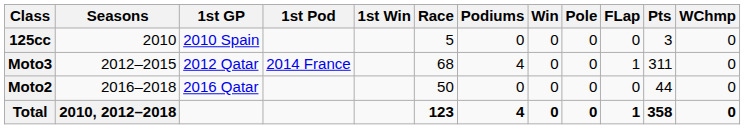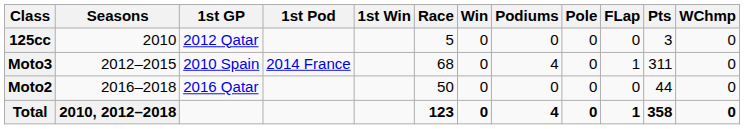 <table class="wikitable" style=text-align:right>
 <tr>
 <th>Class</th>
 <th>Seasons</th>
 <th>1st GP</th>
 <th>1st Pod</th>
 <th>1st Win</th>
 <th>Race</th>
+<th>Win</th>
 <th>Podiums</th>
-<th>Win</th>
 <th>Pole</th>
 <th>FLap</th>
 <th>Pts</th>
 <th>WChmp</th>
 </tr>
 <tr>
 <th>125cc</th>
 <td>2010</td>
-<td align="left"><a href='#'>2010 Spain</a></td>
+<td align="left"><a href='#'>2012 Qatar</a></td>
 <td align="left"></td>
 <td align="left"></td>
 <td>5</td>
 <td>0</td>
 <td>0</td>
 <td>0</td>
 <td>0</td>
 <td>3</td>
 <td>0</td>
 </tr>
 <tr>
 <th>Moto3</th>
 <td>2012–2015</td>
-<td align="left"><a href='#'>2012 Qatar</a></td>
+<td align="left"><a href='#'>2010 Spain</a></td>
 <td align="left"><a href='#'>2014 France</a></td>
 <td align="left"></td>
 <td>68</td>
+<td>0</td>
 <td>4</td>
-<td>0</td>
 <td>0</td>
 <td>1</td>
 <td>311</td>
 <td>0</td>
 </tr>
 <tr>
 <th>Moto2</th>
 <td>2016–2018</td>
 <td align="left"><a href='#'>2016 Qatar</a></td>
 <td align="left"></td>
 <td align="left"></td>
 <td>50</td>
 <td>0</td>
 <td>0</td>
 <td>0</td>
 <td>0</td>
 <td>44</td>
 <td>0</td>
 </tr>
 <tr>
 <th>Total</th>
 <th>2010, 2012–2018</th>
 <td></td>
 <td></td>
 <td></td>
 <td><strong>123</strong></td>
+<td><strong>0</strong></td>
 <td><strong>4</strong></td>
-<td><strong>0</strong></td>
 <td><strong>0</strong></td>
 <td><strong>1</strong></td>
 <td><strong>358</strong></td>
 <td><strong>0</strong></td>
 </tr>
 </table>
